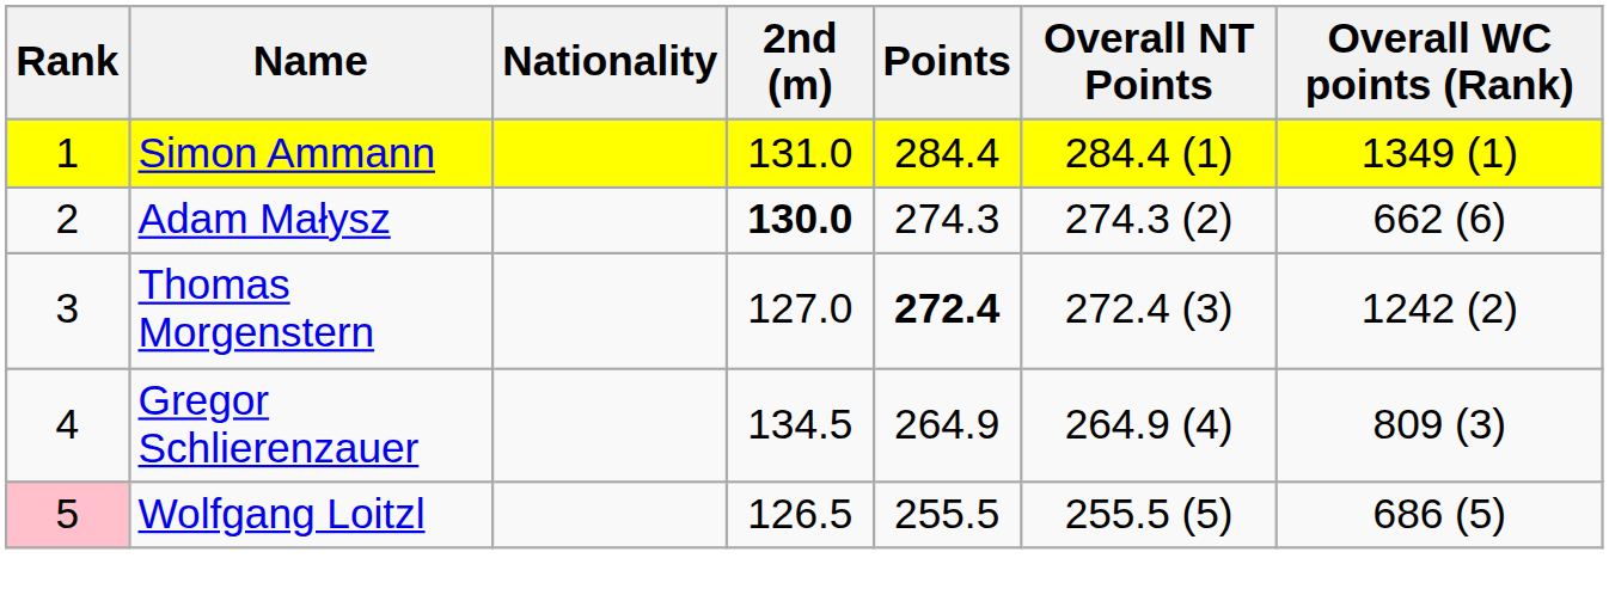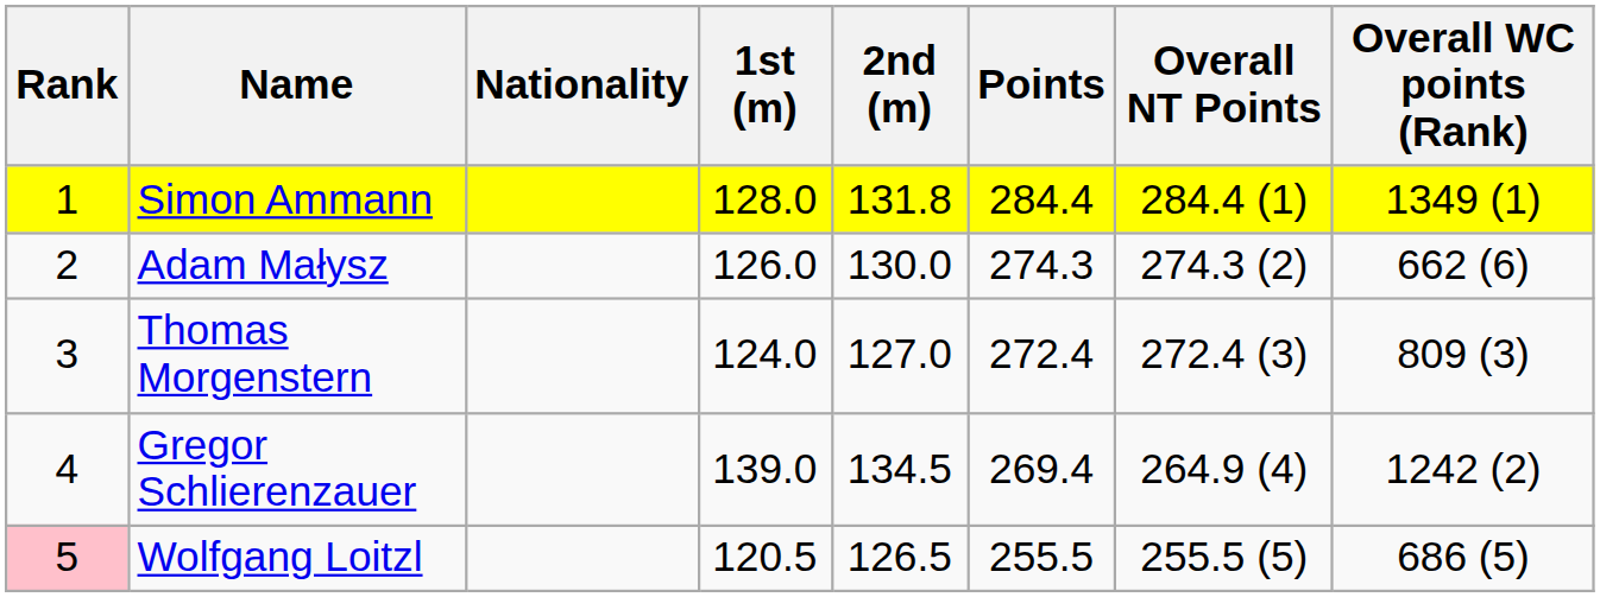 <table class="wikitable">
 <tr>
 <th align=Center>Rank</th>
 <th>Name</th>
 <th>Nationality</th>
+<th align=Center>1st (m)</th>
 <th>2nd (m)</th>
 <th>Points</th>
 <th>Overall NT Points</th>
 <th>Overall WC points (Rank)</th>
 </tr>
 <tr style="background:#ffff00;">
 <td align=center>1</td>
 <td align=left><a href='#'>Simon Ammann</a></td>
 <td align=left></td>
-<td align=center>131.0</td>
+<td align=center>128.0</td>
+<td align=center>131.8</td>
 <td align=center>284.4</td>
 <td align=center>284.4 (1)</td>
 <td align=center>1349 (1)</td>
 </tr>
 <tr>
 <td align=center>2</td>
 <td align=left><a href='#'>Adam Małysz</a></td>
 <td align=left></td>
-<td align=center><strong>130.0</strong></td>
+<td align=center>126.0</td>
+<td align=center>130.0</td>
 <td align=center>274.3</td>
 <td align=center>274.3 (2)</td>
 <td align=center>662 (6)</td>
 </tr>
 <tr>
 <td align=center>3</td>
 <td align=left><a href='#'>Thomas Morgenstern</a></td>
 <td align=left></td>
+<td align=center>124.0</td>
 <td align=center>127.0</td>
-<td align=center><strong>272.4</strong></td>
+<td align=center>272.4</td>
 <td align=center>272.4 (3)</td>
-<td align=center>1242 (2)</td>
+<td align=center>809 (3)</td>
 </tr>
 <tr>
 <td align=center>4</td>
 <td align=left><a href='#'>Gregor Schlierenzauer</a></td>
 <td align=left></td>
+<td align=center>139.0</td>
 <td align=center>134.5</td>
-<td align=center>264.9</td>
+<td align=center>269.4</td>
 <td align=center>264.9 (4)</td>
-<td align=center>809 (3)</td>
+<td align=center>1242 (2)</td>
 </tr>
 <tr>
 <td align=center style="background: pink;">5</td>
 <td align=left><a href='#'>Wolfgang Loitzl</a></td>
 <td align=left></td>
+<td align=center>120.5</td>
 <td align=center>126.5</td>
 <td align=center>255.5</td>
 <td align=center>255.5 (5)</td>
 <td align=center>686 (5)</td>
 </tr>
 </table>
